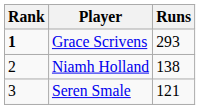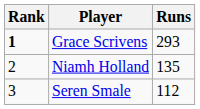 <table class="wikitable">
 <tr>
 <th>Rank</th>
 <th>Player</th>
 <th>Runs</th>
 </tr>
 <tr>
 <td><strong>1</strong></td>
 <td><a href='#'>Grace Scrivens</a></td>
 <td>293</td>
 </tr>
 <tr>
 <td>2</td>
 <td><a href='#'>Niamh Holland</a></td>
-<td>138</td>
+<td>135</td>
 </tr>
 <tr>
 <td>3</td>
 <td><a href='#'>Seren Smale</a></td>
-<td>121</td>
+<td>112</td>
 </tr>
 </table>
